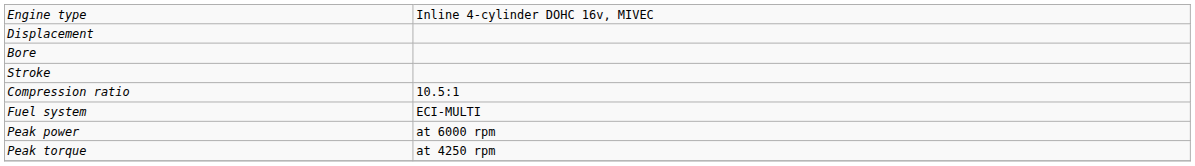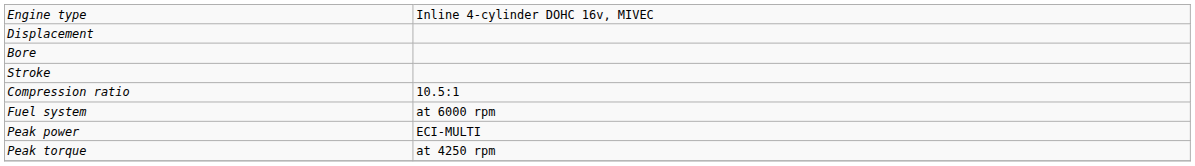 <table class="wikitable" width="65%">
 <tr>
 <td><em>Engine type</em></td>
 <td>Inline 4-cylinder DOHC 16v, MIVEC</td>
 </tr>
 <tr>
 <td><em>Displacement</em></td>
 <td></td>
 </tr>
 <tr>
 <td><em>Bore</em></td>
 <td></td>
 </tr>
 <tr>
 <td><em>Stroke</em></td>
 <td></td>
 </tr>
 <tr>
 <td><em>Compression ratio</em></td>
 <td>10.5:1</td>
 </tr>
 <tr>
 <td><em>Fuel system</em></td>
-<td>ECI-MULTI<br></td>
+<td> at 6000 rpm</td>
 </tr>
 <tr>
 <td><em>Peak power</em></td>
-<td> at 6000 rpm</td>
+<td>ECI-MULTI<br></td>
 </tr>
 <tr>
 <td><em>Peak torque</em></td>
 <td> at 4250 rpm</td>
 </tr>
 <tr>
 </tr>
 </table>
